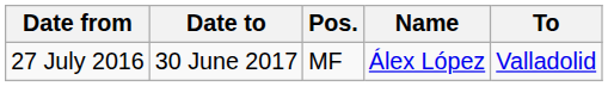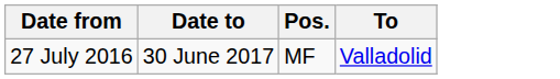 <table class="wikitable">
 <tr>
 <th>Date from</th>
 <th>Date to</th>
 <th>Pos.</th>
-<th>Name</th>
 <th>To</th>
 </tr>
 <tr>
 <td>27 July 2016</td>
 <td>30 June 2017</td>
 <td>MF</td>
-<td> <a href='#'>Álex López</a></td>
 <td> <a href='#'>Valladolid</a></td>
 </tr>
 </table>
